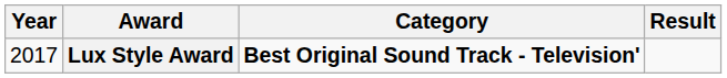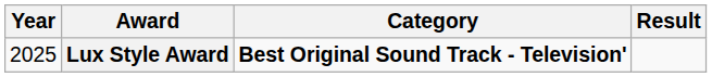 <table class="wikitable">
 <tr>
 <th>Year</th>
 <th>Award</th>
 <th>Category</th>
 <th>Result</th>
 </tr>
 <tr>
-<td>2017</td>
+<td>2025</td>
 <th>Lux Style Award</th>
 <td><strong>Best Original Sound Track - Television'</strong></td>
 <td></td>
 </tr>
 </table>
